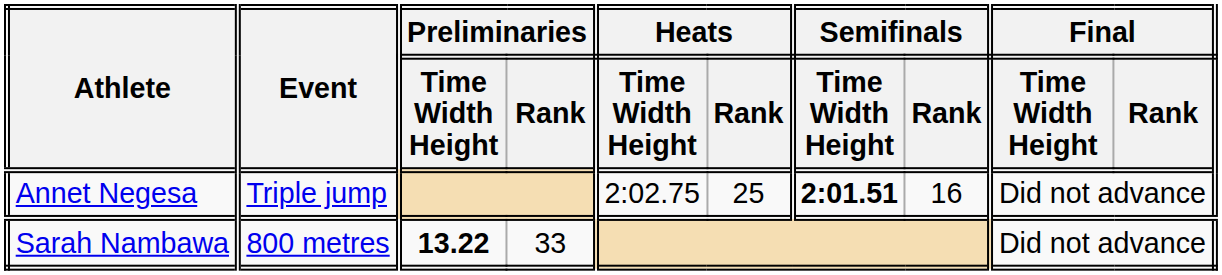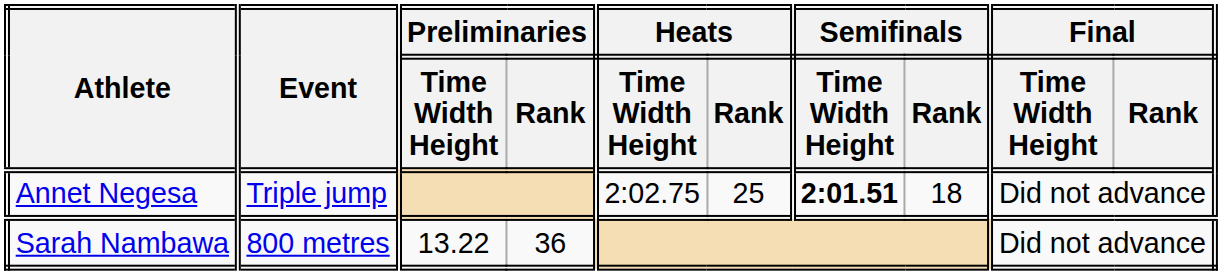 <table class=wikitable style="font-size:90%; border: double;">
 <tr>
 <th rowspan="2" style="border-right:double">Athlete</th>
 <th rowspan="2" style="border-right:double">Event</th>
 <th colspan="2" style="border-right:double; border-bottom:double;">Preliminaries</th>
 <th colspan="2" style="border-right:double; border-bottom:double;">Heats</th>
 <th colspan="2" style="border-right:double; border-bottom:double;">Semifinals</th>
 <th colspan="2" style="border-right:double; border-bottom:double;">Final</th>
 </tr>
 <tr>
 <th>Time<br>Width<br>Height</th>
 <th style="border-right:double">Rank</th>
 <th>Time<br>Width<br>Height</th>
 <th style="border-right:double">Rank</th>
 <th>Time<br>Width<br>Height</th>
 <th style="border-right:double">Rank</th>
 <th>Time<br>Width<br>Height</th>
 <th style="border-right:double">Rank</th>
 </tr>
 <tr style="border-top: double;">
 <td style="border-right:double"><a href='#'>Annet Negesa</a></td>
 <td style="border-right:double"><a href='#'>Triple jump</a></td>
 <td style="border-right:double" colspan= 2 bgcolor="wheat"></td>
 <td align=center>2:02.75</td>
 <td align=center style="border-right:double">25</td>
 <td align=center><strong>2:01.51</strong></td>
-<td align=center style="border-right:double">16</td>
+<td align=center style="border-right:double">18</td>
 <td colspan="2" align=center>Did not advance</td>
 </tr>
 <tr style="border-top: double;">
 <td style="border-right:double"><a href='#'>Sarah Nambawa</a></td>
 <td style="border-right:double"><a href='#'>800 metres</a></td>
-<td align=center><strong>13.22</strong></td>
-<td align=center style="border-right:double">33</td>
+<td align=center>13.22</td>
+<td align=center style="border-right:double">36</td>
 <td style="border-right:double" colspan= 4 bgcolor="wheat"></td>
 <td colspan="2" align=center>Did not advance</td>
 </tr>
 </table>
